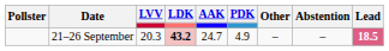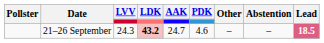 <table class="wikitable" style="text-align:center; font-size:95%; line-height:16px; margin-bottom:0">
 <tr>
 <th rowspan="2">Pollster</th>
 <th rowspan="2">Date</th>
 <th><a href='#'>LVV</a></th>
 <th><a href='#'>LDK</a></th>
 <th><a href='#'>AAK</a></th>
 <th><a href='#'>PDK</a></th>
 <th rowspan="2">Other</th>
 <th rowspan="2">Abstention</th>
 <th rowspan="2">Lead</th>
 </tr>
 <tr>
 <th style="background:#CC0033;"></th>
 <th style="background:#FF7070;"></th>
 <th style="background:#1100FF;"></th>
 <th style="background:#2E96D2;"></th>
 </tr>
 <tr>
 <td></td>
 <td>21–26 September</td>
-<td>20.3</td>
+<td>24.3</td>
 <td style="background:#F4C2C2"><strong>43.2</strong></td>
 <td>24.7</td>
-<td>4.9</td>
+<td>4.6</td>
 <td>–</td>
 <td>–</td>
 <td style="background:#DE5D83; color:white;"><strong>18.5</strong></td>
 </tr>
 </table>
